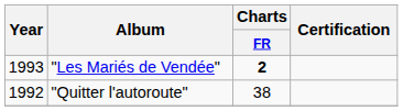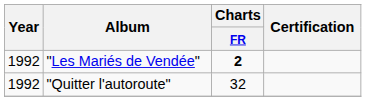 <table class="wikitable">
 <tr>
 <th align="center" rowspan="2">Year</th>
 <th align="center" rowspan="2" width="180">Album</th>
 <th align="center" colspan="1">Charts</th>
 <th align="center" rowspan="2" width="100">Certification</th>
 </tr>
 <tr>
 <th width="20"><small><a href='#'>FR</a></small><br></th>
 </tr>
 <tr>
-<td align="center">1993</td>
+<td align="center">1992</td>
 <td>"<a href='#'>Les Mariés de Vendée</a>"</td>
 <td align="center"><strong>2</strong></td>
 <td align="center"></td>
 </tr>
 <tr>
 <td align="center">1992</td>
 <td>"Quitter l'autoroute"</td>
-<td align="center">38</td>
+<td align="center">32</td>
 <td align="center"></td>
 </tr>
 <tr>
 </tr>
 </table>
